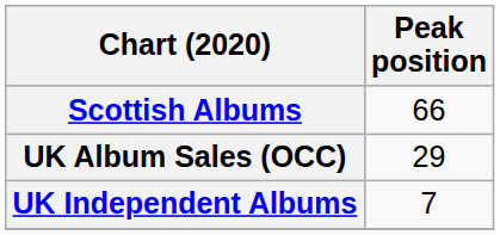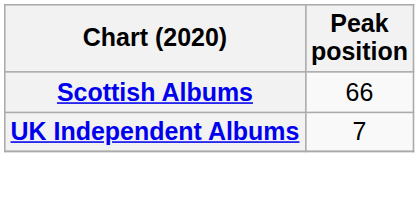 <table class="wikitable sortable plainrowheaders" style="text-align:center">
 <tr>
 <th scope=col>Chart (2020)</th>
 <th scope=col>Peak<br>position</th>
 </tr>
 <tr>
 <th scope="row"><a href='#'>Scottish Albums</a></th>
 <td>66</td>
 </tr>
 <tr>
-<th scope="row">UK Album Sales (OCC)</th>
-<td>29</td>
-</tr>
-<tr>
 <th scope="row"><a href='#'>UK Independent Albums</a></th>
 <td>7</td>
 </tr>
 <tr>
 </tr>
 </table>
